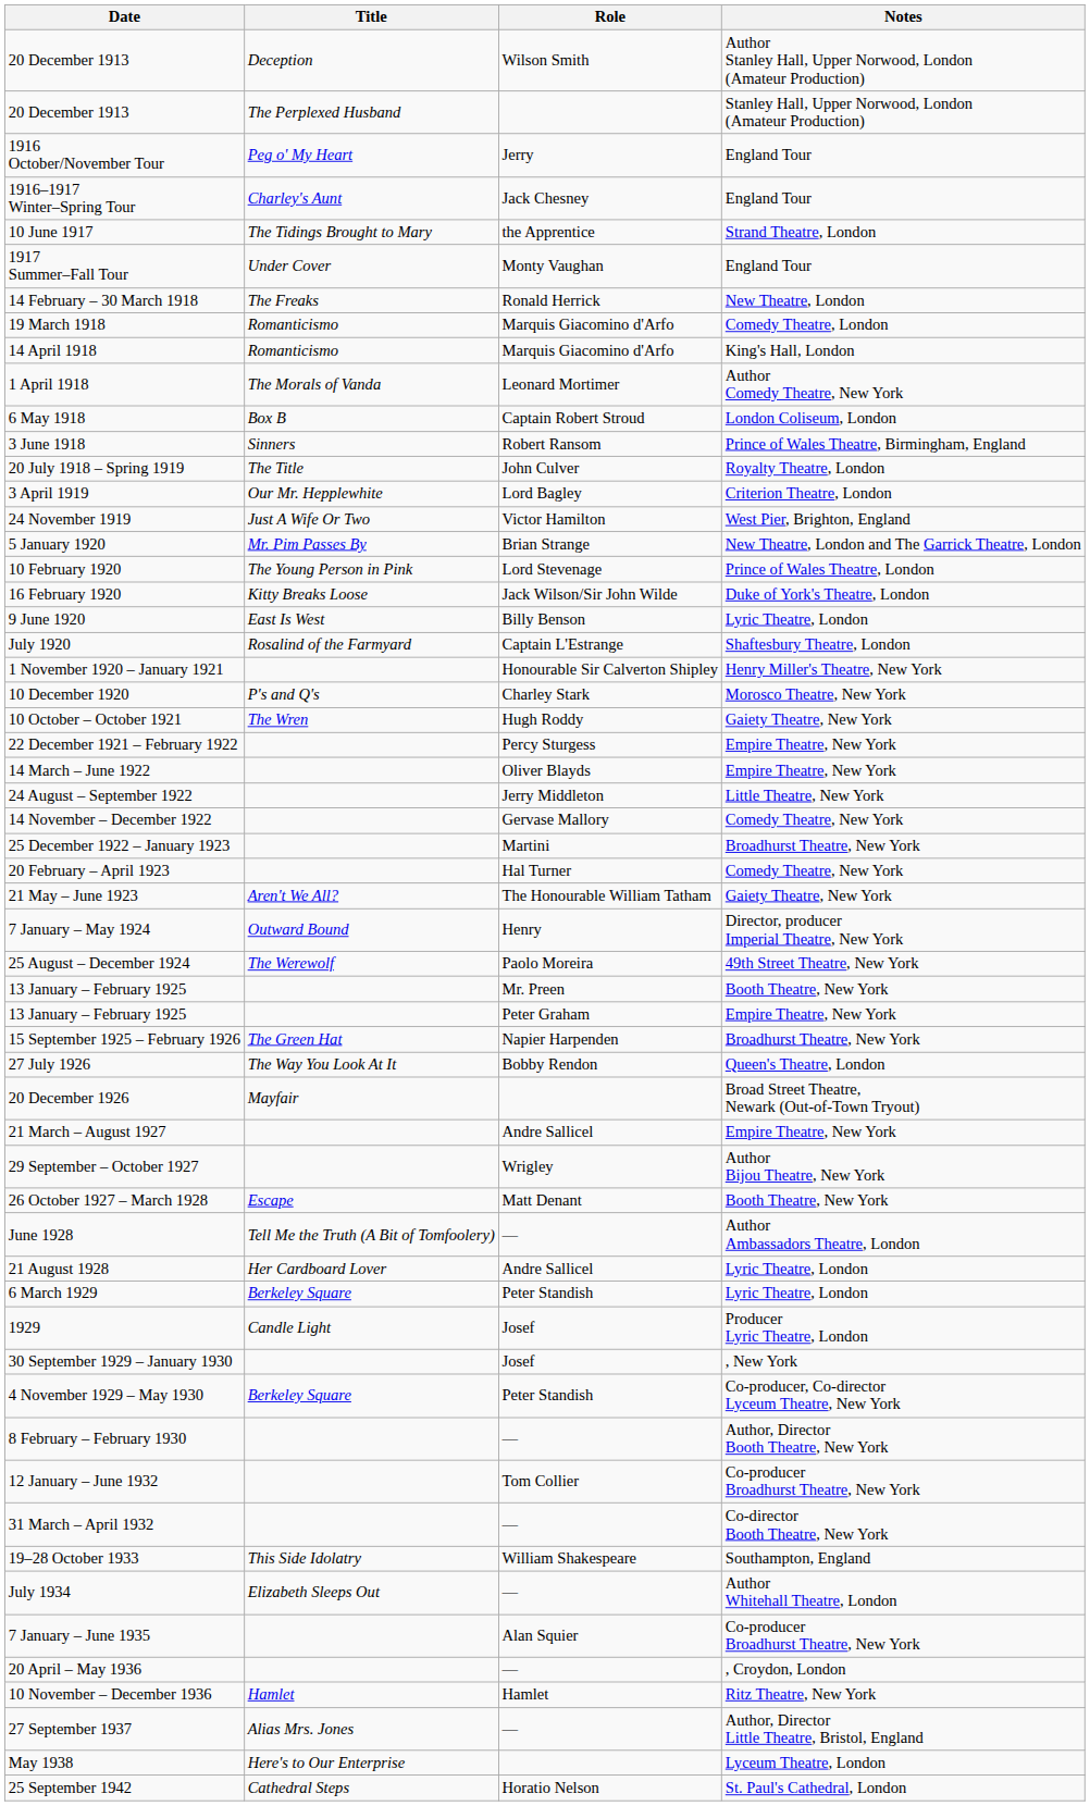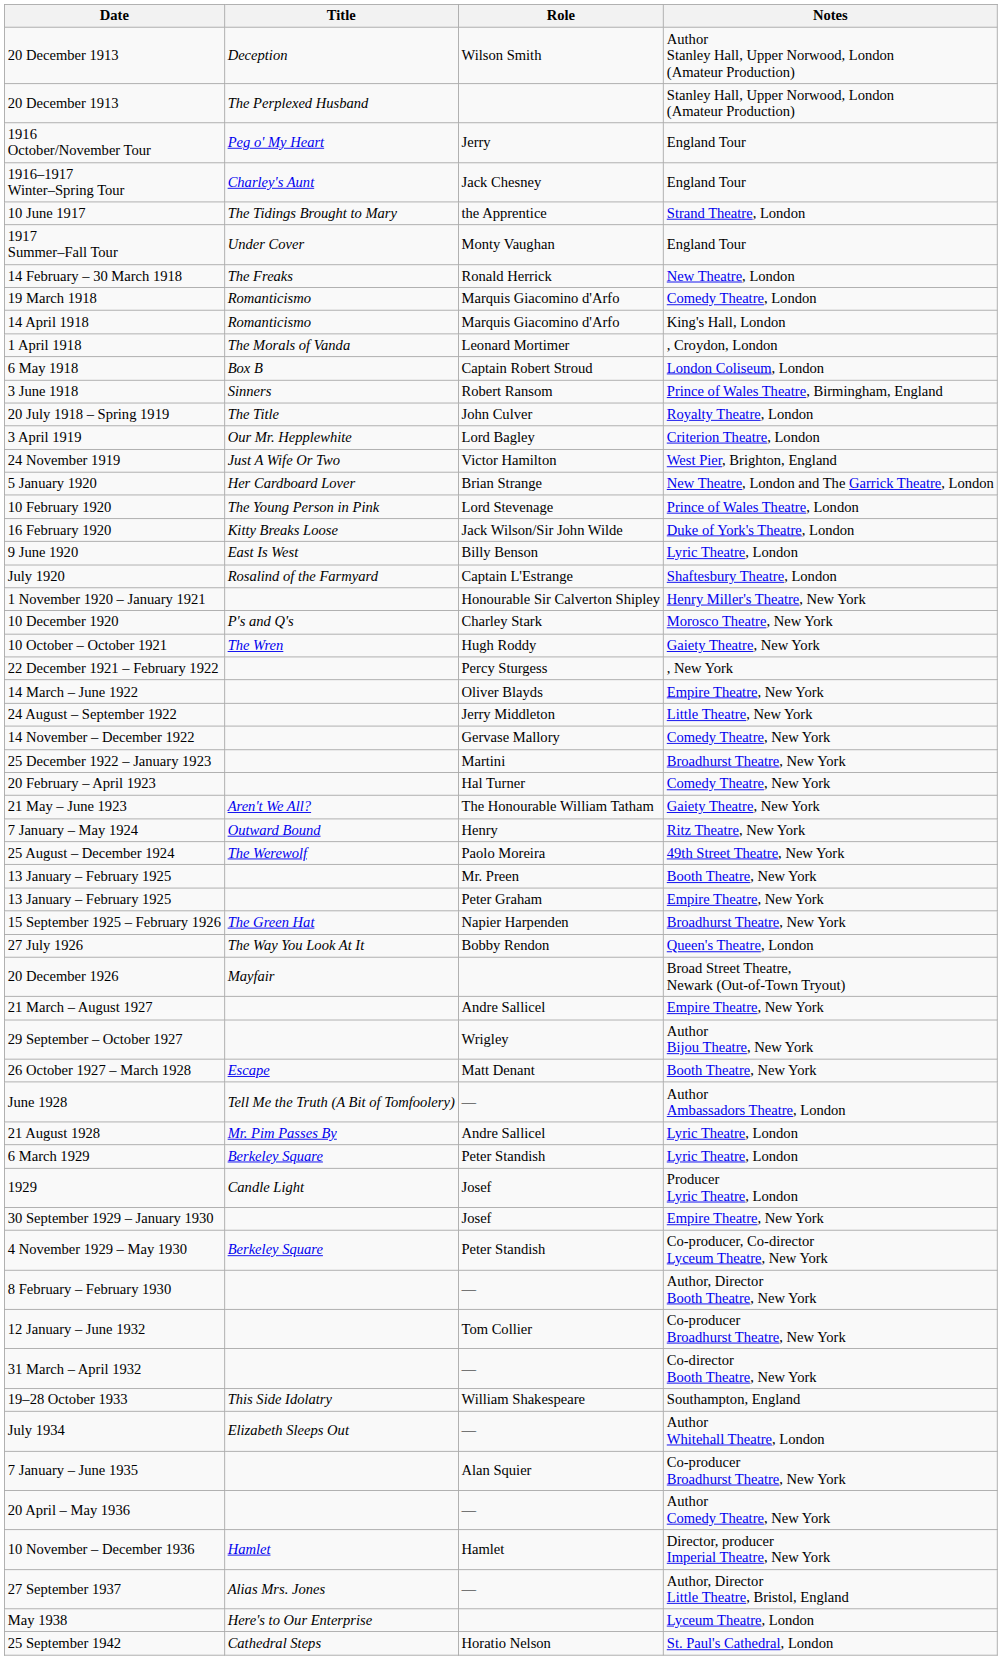 <table class="wikitable">
 <tr>
 <th>Date</th>
 <th>Title</th>
 <th>Role</th>
 <th>Notes</th>
 </tr>
 <tr>
 <td>20 December 1913</td>
 <td><em>Deception</em></td>
 <td>Wilson Smith</td>
 <td>Author<br>Stanley Hall, Upper Norwood, London<br>(Amateur Production)</td>
 </tr>
 <tr>
 <td>20 December 1913</td>
 <td><em>The Perplexed Husband</em></td>
 <td></td>
 <td>Stanley Hall, Upper Norwood, London<br>(Amateur Production)</td>
 </tr>
 <tr>
 <td>1916<br>October/November Tour</td>
 <td><em><a href='#'>Peg o' My Heart</a></em></td>
 <td>Jerry</td>
 <td>England Tour</td>
 </tr>
 <tr>
 <td>1916–1917<br>Winter–Spring Tour</td>
 <td><em><a href='#'>Charley's Aunt</a></em></td>
 <td>Jack Chesney</td>
 <td>England Tour</td>
 </tr>
 <tr>
 <td>10 June 1917</td>
 <td><em>The Tidings Brought to Mary</em></td>
 <td>the Apprentice</td>
 <td><a href='#'>Strand Theatre</a>, London</td>
 </tr>
 <tr>
 <td>1917<br>Summer–Fall Tour</td>
 <td><em>Under Cover</em></td>
 <td>Monty Vaughan</td>
 <td>England Tour</td>
 </tr>
 <tr>
 <td>14 February – 30 March 1918</td>
 <td><em>The Freaks</em></td>
 <td>Ronald Herrick</td>
 <td><a href='#'>New Theatre</a>, London</td>
 </tr>
 <tr>
 <td>19 March 1918</td>
 <td><em>Romanticismo</em></td>
 <td>Marquis Giacomino d'Arfo</td>
 <td><a href='#'>Comedy Theatre</a>, London</td>
 </tr>
 <tr>
 <td>14 April 1918</td>
 <td><em>Romanticismo</em></td>
 <td>Marquis Giacomino d'Arfo</td>
 <td>King's Hall, London</td>
 </tr>
 <tr>
 <td>1 April 1918</td>
 <td><em>The Morals of Vanda</em></td>
 <td>Leonard Mortimer</td>
-<td>Author<br><a href='#'>Comedy Theatre</a>, New York</td>
+<td>, Croydon, London</td>
 </tr>
 <tr>
 <td>6 May 1918</td>
 <td><em>Box B</em></td>
 <td>Captain Robert Stroud</td>
 <td><a href='#'>London Coliseum</a>, London</td>
 </tr>
 <tr>
 <td>3 June 1918</td>
 <td><em>Sinners</em></td>
 <td>Robert Ransom</td>
 <td><a href='#'>Prince of Wales Theatre</a>, Birmingham, England</td>
 </tr>
 <tr>
 <td>20 July 1918 – Spring 1919</td>
 <td><em>The Title</em></td>
 <td>John Culver</td>
 <td><a href='#'>Royalty Theatre</a>, London</td>
 </tr>
 <tr>
 <td>3 April 1919</td>
 <td><em>Our Mr. Hepplewhite</em></td>
 <td>Lord Bagley</td>
 <td><a href='#'>Criterion Theatre</a>, London</td>
 </tr>
 <tr>
 <td>24 November 1919</td>
 <td><em>Just A Wife Or Two</em></td>
 <td>Victor Hamilton</td>
 <td><a href='#'>West Pier</a>, Brighton, England</td>
 </tr>
 <tr>
 <td>5 January 1920</td>
-<td><em><a href='#'>Mr. Pim Passes By</a></em></td>
+<td><em>Her Cardboard Lover</em></td>
 <td>Brian Strange</td>
 <td><a href='#'>New Theatre</a>, London and The <a href='#'>Garrick Theatre</a>, London</td>
 </tr>
 <tr>
 <td>10 February 1920</td>
 <td><em>The Young Person in Pink</em></td>
 <td>Lord Stevenage</td>
 <td><a href='#'>Prince of Wales Theatre</a>, London</td>
 </tr>
 <tr>
 <td>16 February 1920</td>
 <td><em>Kitty Breaks Loose</em></td>
 <td>Jack Wilson/Sir John Wilde</td>
 <td><a href='#'>Duke of York's Theatre</a>, London</td>
 </tr>
 <tr>
 <td>9 June 1920</td>
 <td><em>East Is West</em></td>
 <td>Billy Benson</td>
 <td><a href='#'>Lyric Theatre</a>, London</td>
 </tr>
 <tr>
 <td>July 1920</td>
 <td><em>Rosalind of the Farmyard</em></td>
 <td>Captain L'Estrange</td>
 <td><a href='#'>Shaftesbury Theatre</a>, London</td>
 </tr>
 <tr>
 <td>1 November 1920 – January 1921</td>
 <td><em></em></td>
 <td>Honourable Sir Calverton Shipley</td>
 <td><a href='#'>Henry Miller's Theatre</a>, New York</td>
 </tr>
 <tr>
 <td>10 December 1920</td>
 <td><em>P's and Q's</em></td>
 <td>Charley Stark</td>
 <td><a href='#'>Morosco Theatre</a>, New York</td>
 </tr>
 <tr>
 <td>10 October – October 1921</td>
 <td><em><a href='#'>The Wren</a></em></td>
 <td>Hugh Roddy</td>
 <td><a href='#'>Gaiety Theatre</a>, New York</td>
 </tr>
 <tr>
 <td>22 December 1921 – February 1922</td>
 <td><em></em></td>
 <td>Percy Sturgess</td>
-<td><a href='#'>Empire Theatre</a>, New York</td>
+<td>, New York</td>
 </tr>
 <tr>
 <td>14 March – June 1922</td>
 <td><em></em></td>
 <td>Oliver Blayds</td>
 <td><a href='#'>Empire Theatre</a>, New York</td>
 </tr>
 <tr>
 <td>24 August – September 1922</td>
 <td><em></em></td>
 <td>Jerry Middleton</td>
 <td><a href='#'>Little Theatre</a>, New York</td>
 </tr>
 <tr>
 <td>14 November – December 1922</td>
 <td><em></em></td>
 <td>Gervase Mallory</td>
 <td><a href='#'>Comedy Theatre</a>, New York</td>
 </tr>
 <tr>
 <td>25 December 1922 – January 1923</td>
 <td><em></em></td>
 <td>Martini</td>
 <td><a href='#'>Broadhurst Theatre</a>, New York</td>
 </tr>
 <tr>
 <td>20 February – April 1923</td>
 <td><em></em></td>
 <td>Hal Turner</td>
 <td><a href='#'>Comedy Theatre</a>, New York</td>
 </tr>
 <tr>
 <td>21 May – June 1923</td>
 <td><em><a href='#'>Aren't We All?</a></em></td>
 <td>The Honourable William Tatham</td>
 <td><a href='#'>Gaiety Theatre</a>, New York</td>
 </tr>
 <tr>
 <td>7 January – May 1924</td>
 <td><em><a href='#'>Outward Bound</a></em></td>
 <td>Henry</td>
-<td>Director, producer<br><a href='#'>Imperial Theatre</a>, New York</td>
+<td><a href='#'>Ritz Theatre</a>, New York</td>
 </tr>
 <tr>
 <td>25 August – December 1924</td>
 <td><em><a href='#'>The Werewolf</a></em></td>
 <td>Paolo Moreira</td>
 <td><a href='#'>49th Street Theatre</a>, New York</td>
 </tr>
 <tr>
 <td>13 January – February 1925</td>
 <td><em></em></td>
 <td>Mr. Preen</td>
 <td><a href='#'>Booth Theatre</a>, New York</td>
 </tr>
 <tr>
 <td>13 January – February 1925</td>
 <td><em></em></td>
 <td>Peter Graham</td>
 <td><a href='#'>Empire Theatre</a>, New York</td>
 </tr>
 <tr>
 <td>15 September 1925 – February 1926</td>
 <td><em><a href='#'>The Green Hat</a></em></td>
 <td>Napier Harpenden</td>
 <td><a href='#'>Broadhurst Theatre</a>, New York</td>
 </tr>
 <tr>
 <td>27 July 1926</td>
 <td><em>The Way You Look At It</em></td>
 <td>Bobby Rendon</td>
 <td><a href='#'>Queen's Theatre</a>, London</td>
 </tr>
 <tr>
 <td>20 December 1926</td>
 <td><em>Mayfair</em></td>
 <td></td>
 <td>Broad Street Theatre,<br>Newark (Out-of-Town Tryout)</td>
 </tr>
 <tr>
 <td>21 March – August 1927</td>
 <td><em></em></td>
 <td>Andre Sallicel</td>
 <td><a href='#'>Empire Theatre</a>, New York</td>
 </tr>
 <tr>
 <td>29 September – October 1927</td>
 <td><em></em></td>
 <td>Wrigley</td>
 <td>Author<br><a href='#'>Bijou Theatre</a>, New York</td>
 </tr>
 <tr>
 <td>26 October 1927 – March 1928</td>
 <td><em><a href='#'>Escape</a></em></td>
 <td>Matt Denant</td>
 <td><a href='#'>Booth Theatre</a>, New York</td>
 </tr>
 <tr>
 <td>June 1928</td>
 <td><em>Tell Me the Truth (A Bit of Tomfoolery)</em></td>
 <td>—</td>
 <td>Author<br><a href='#'>Ambassadors Theatre</a>, London</td>
 </tr>
 <tr>
 <td>21 August 1928</td>
-<td><em>Her Cardboard Lover</em></td>
+<td><em><a href='#'>Mr. Pim Passes By</a></em></td>
 <td>Andre Sallicel</td>
 <td><a href='#'>Lyric Theatre</a>, London</td>
 </tr>
 <tr>
 <td>6 March 1929</td>
 <td><em><a href='#'>Berkeley Square</a></em></td>
 <td>Peter Standish</td>
 <td><a href='#'>Lyric Theatre</a>, London</td>
 </tr>
 <tr>
 <td>1929</td>
 <td><em>Candle Light</em></td>
 <td>Josef</td>
 <td>Producer<br><a href='#'>Lyric Theatre</a>, London</td>
 </tr>
 <tr>
 <td>30 September 1929 – January 1930</td>
 <td><em></em></td>
 <td>Josef</td>
-<td>, New York</td>
+<td><a href='#'>Empire Theatre</a>, New York</td>
 </tr>
 <tr>
 <td>4 November 1929 – May 1930</td>
 <td><em><a href='#'>Berkeley Square</a></em></td>
 <td>Peter Standish</td>
 <td>Co-producer, Co-director<br><a href='#'>Lyceum Theatre</a>, New York</td>
 </tr>
 <tr>
 <td>8 February – February 1930</td>
 <td><em></em></td>
 <td>—</td>
 <td>Author, Director<br><a href='#'>Booth Theatre</a>, New York</td>
 </tr>
 <tr>
 <td>12 January – June 1932</td>
 <td><em></em></td>
 <td>Tom Collier</td>
 <td>Co-producer<br><a href='#'>Broadhurst Theatre</a>, New York</td>
 </tr>
 <tr>
 <td>31 March – April 1932</td>
 <td><em></em></td>
 <td>—</td>
 <td>Co-director<br><a href='#'>Booth Theatre</a>, New York</td>
 </tr>
 <tr>
 <td>19–28 October 1933</td>
 <td><em>This Side Idolatry</em></td>
 <td>William Shakespeare</td>
 <td>Southampton, England</td>
 </tr>
 <tr>
 <td>July 1934</td>
 <td><em>Elizabeth Sleeps Out</em></td>
 <td>—</td>
 <td>Author<br><a href='#'>Whitehall Theatre</a>, London</td>
 </tr>
 <tr>
 <td>7 January – June 1935</td>
 <td><em></em></td>
 <td>Alan Squier</td>
 <td>Co-producer<br><a href='#'>Broadhurst Theatre</a>, New York</td>
 </tr>
 <tr>
 <td>20 April – May 1936</td>
 <td><em></em></td>
 <td>—</td>
-<td>, Croydon, London</td>
+<td>Author<br><a href='#'>Comedy Theatre</a>, New York</td>
 </tr>
 <tr>
 <td>10 November – December 1936</td>
 <td><em><a href='#'>Hamlet</a></em></td>
 <td>Hamlet</td>
-<td><a href='#'>Ritz Theatre</a>, New York</td>
+<td>Director, producer<br><a href='#'>Imperial Theatre</a>, New York</td>
 </tr>
 <tr>
 <td>27 September 1937</td>
 <td><em>Alias Mrs. Jones</em></td>
 <td>—</td>
 <td>Author, Director<br><a href='#'>Little Theatre</a>, Bristol, England</td>
 </tr>
 <tr>
 <td>May 1938</td>
 <td><em>Here's to Our Enterprise</em></td>
 <td></td>
 <td><a href='#'>Lyceum Theatre</a>, London</td>
 </tr>
 <tr>
 <td>25 September 1942</td>
 <td><em>Cathedral Steps</em></td>
 <td>Horatio Nelson</td>
 <td><a href='#'>St. Paul's Cathedral</a>, London</td>
 </tr>
 </table>
